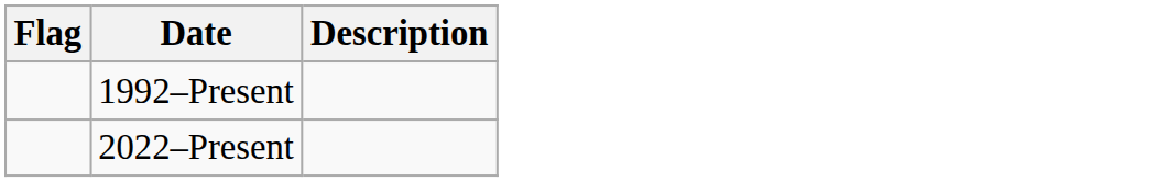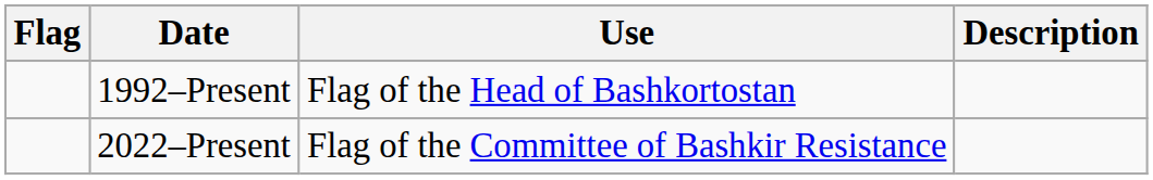 <table class="wikitable">
 <tr>
 <th><strong>Flag</strong></th>
 <th><strong>Date</strong></th>
+<th><strong>Use</strong></th>
 <th><strong>Description</strong></th>
 </tr>
 <tr>
 <td></td>
 <td>1992–Present</td>
+<td>Flag of the <a href='#'>Head of Bashkortostan</a></td>
 <td></td>
 </tr>
 <tr>
 <td></td>
 <td>2022–Present</td>
+<td>Flag of the <a href='#'>Committee of Bashkir Resistance</a></td>
 <td></td>
 </tr>
 </table>
